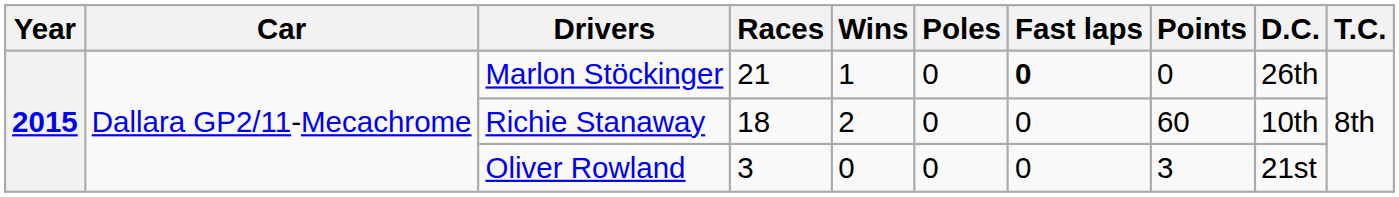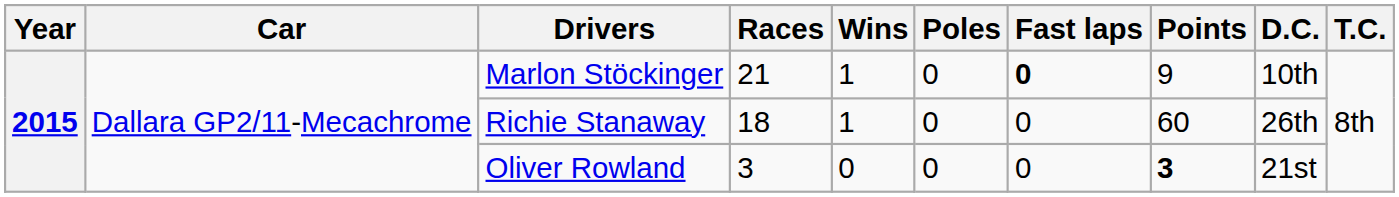 <table class="wikitable" style="font-size:85%">
 <tr>
 <th>Year</th>
 <th>Car</th>
 <th>Drivers</th>
 <th>Races</th>
 <th>Wins</th>
 <th>Poles</th>
 <th>Fast laps</th>
 <th>Points</th>
 <th>D.C.</th>
 <th>T.C.</th>
 </tr>
 <tr>
 <th rowspan="3"><a href='#'>2015</a></th>
 <td rowspan="3"><a href='#'>Dallara GP2/11</a>-<a href='#'>Mecachrome</a></td>
 <td> <a href='#'>Marlon Stöckinger</a></td>
 <td>21</td>
 <td>1</td>
 <td>0</td>
 <td><strong>0</strong></td>
-<td>0</td>
-<td style=>26th</td>
+<td>9</td>
+<td>10th</td>
 <td rowspan=3 style=>8th</td>
 </tr>
 <tr>
 <td> <a href='#'>Richie Stanaway</a></td>
 <td>18</td>
-<td>2</td>
+<td>1</td>
 <td>0</td>
 <td>0</td>
 <td>60</td>
-<td>10th</td>
+<td style=>26th</td>
 </tr>
 <tr>
 <td> <a href='#'>Oliver Rowland</a></td>
 <td>3</td>
 <td>0</td>
 <td>0</td>
 <td>0</td>
-<td>3</td>
+<td><strong>3</strong></td>
 <td>21st</td>
 </tr>
 </table>
